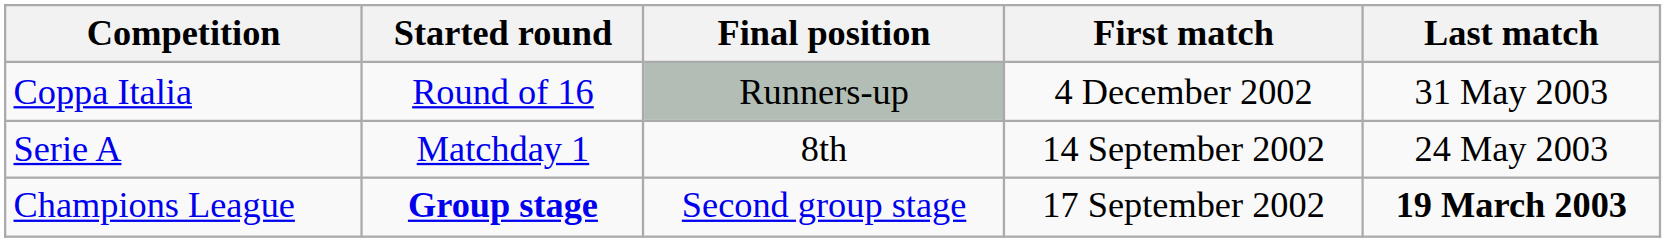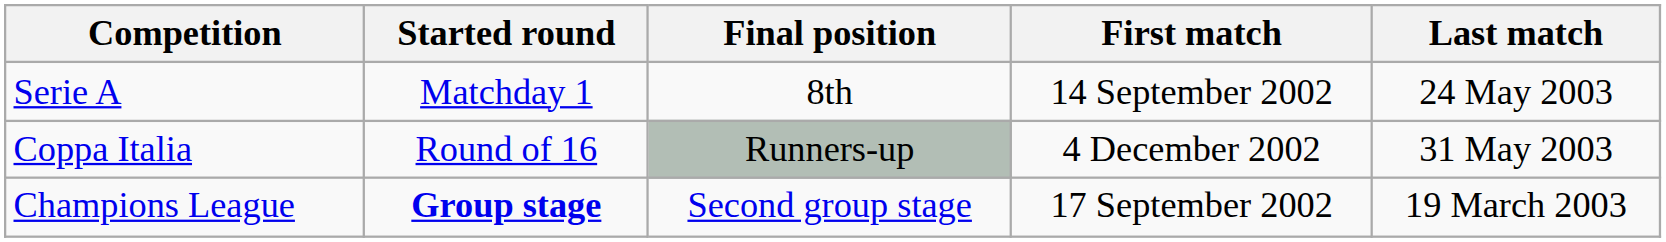 <table class=wikitable style="text-align:center; width:730px">
 <tr>
 <th style=text-align:center; width:150px;>Competition</th>
 <th style=text-align:center; width:100px;>Started round</th>
 <th style=text-align:center; width:100px;>Final position</th>
 <th style=text-align:center; width:150px;>First match</th>
 <th style=text-align:center; width:140px;>Last match</th>
 </tr>
 <tr>
+<td style=text-align:left;><a href='#'>Serie A</a></td>
+<td><a href='#'>Matchday 1</a></td>
+<td>8th</td>
+<td>14 September 2002</td>
+<td>24 May 2003</td>
+</tr>
+<tr>
 <td style=text-align:left;><a href='#'>Coppa Italia</a></td>
 <td><a href='#'>Round of 16</a></td>
 <td style=background:#B2BEB5;>Runners-up</td>
 <td>4 December 2002</td>
 <td>31 May 2003</td>
 </tr>
 <tr>
-<td style=text-align:left;><a href='#'>Serie A</a></td>
-<td><a href='#'>Matchday 1</a></td>
-<td>8th</td>
-<td>14 September 2002</td>
-<td>24 May 2003</td>
-</tr>
-<tr>
 <td style=text-align:left;><a href='#'>Champions League</a></td>
 <td><strong><a href='#'>Group stage</a></strong></td>
 <td><a href='#'>Second group stage</a></td>
 <td>17 September 2002</td>
-<td><strong>19 March 2003</strong></td>
+<td>19 March 2003</td>
 </tr>
 </table>
